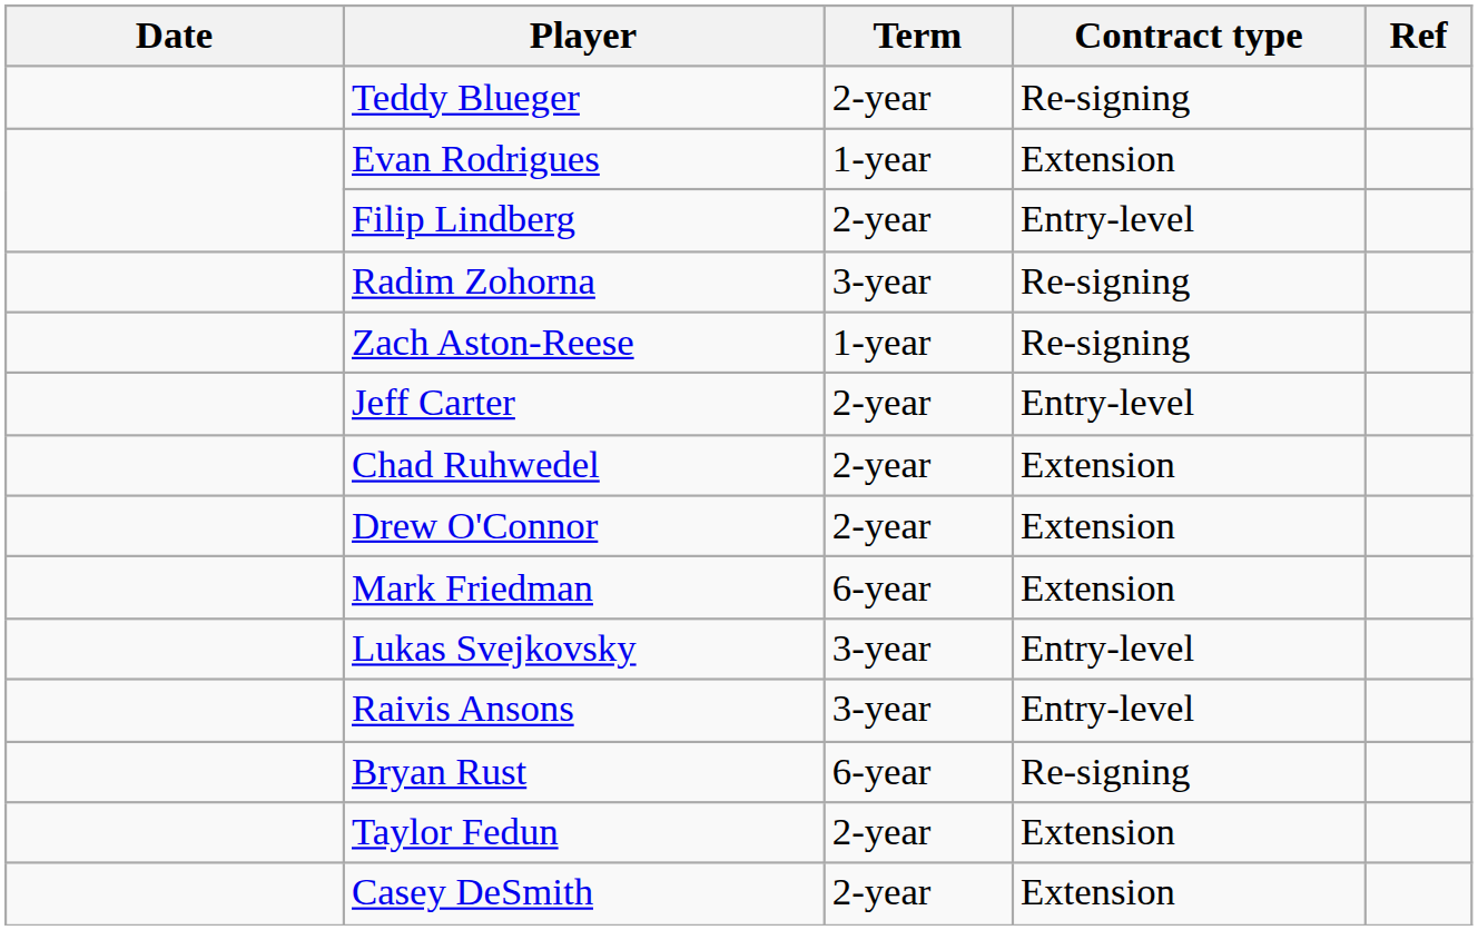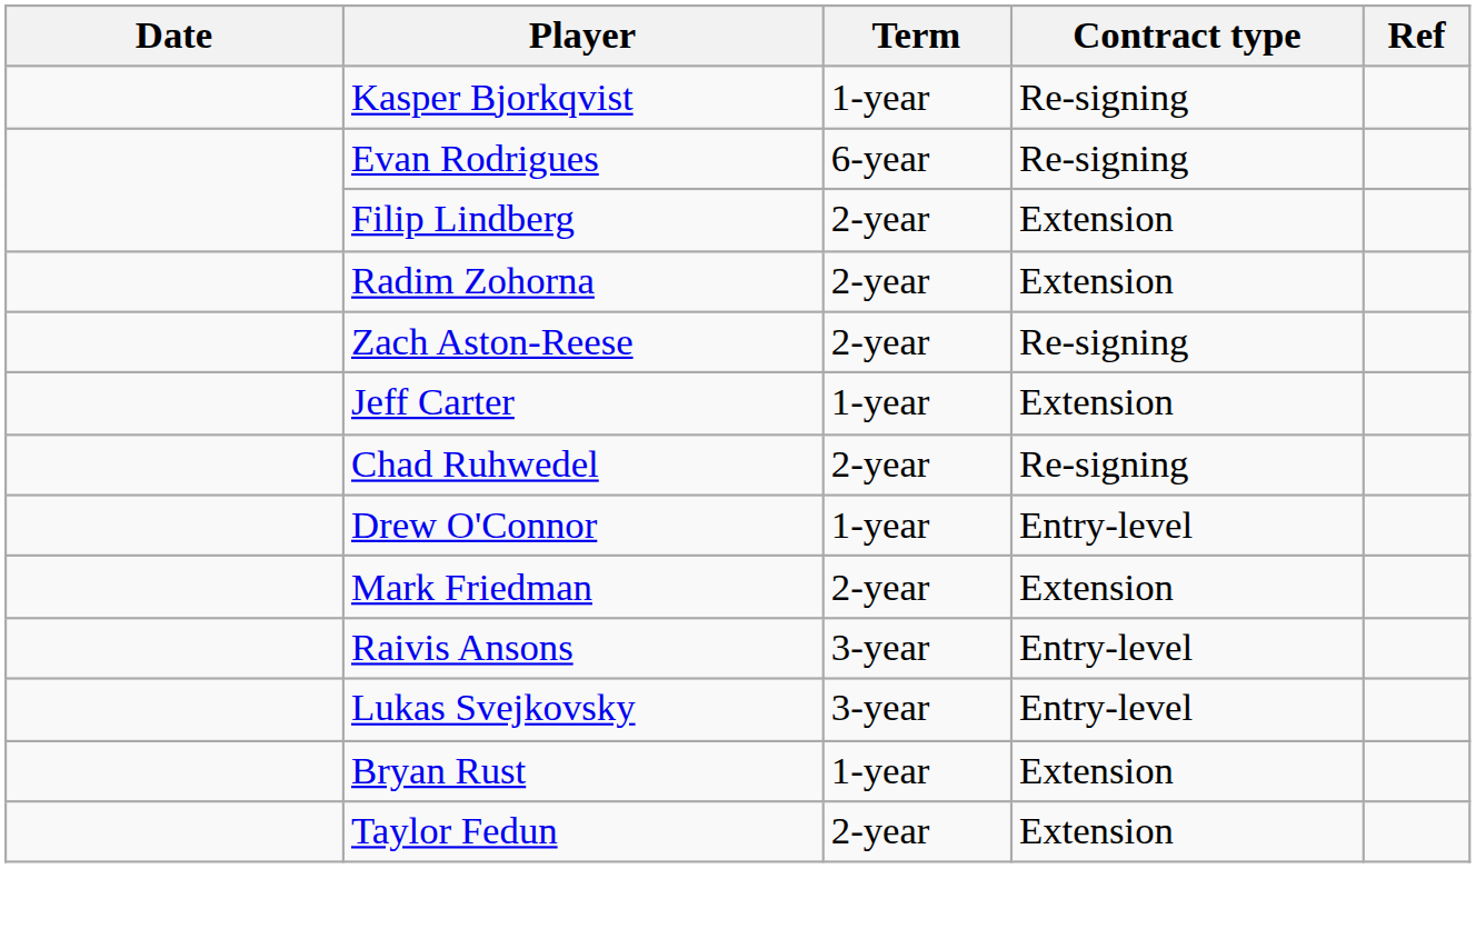 <table class="wikitable">
 <tr>
 <th style="width: 10em;">Date</th>
 <th style="width: 14em;">Player</th>
 <th style="width: 5em;">Term</th>
 <th style="width: 10em;">Contract type</th>
 <th style="width: 2.5em;">Ref</th>
 </tr>
 <tr>
 <td></td>
-<td><a href='#'>Teddy Blueger</a></td>
-<td>2-year</td>
+<td><a href='#'>Kasper Bjorkqvist</a></td>
+<td>1-year</td>
 <td>Re-signing</td>
 <td></td>
 </tr>
 <tr>
 <td rowspan=2></td>
 <td><a href='#'>Evan Rodrigues</a></td>
-<td>1-year</td>
-<td>Extension</td>
+<td>6-year</td>
+<td>Re-signing</td>
 <td></td>
 </tr>
 <tr>
 <td><a href='#'>Filip Lindberg</a></td>
 <td>2-year</td>
-<td>Entry-level</td>
+<td>Extension</td>
 <td></td>
 </tr>
 <tr>
 <td></td>
 <td><a href='#'>Radim Zohorna</a></td>
-<td>3-year</td>
-<td>Re-signing</td>
+<td>2-year</td>
+<td>Extension</td>
 <td></td>
 </tr>
 <tr>
 <td></td>
 <td><a href='#'>Zach Aston-Reese</a></td>
-<td>1-year</td>
+<td>2-year</td>
 <td>Re-signing</td>
 <td></td>
 </tr>
 <tr>
 <td></td>
 <td><a href='#'>Jeff Carter</a></td>
-<td>2-year</td>
-<td>Entry-level</td>
+<td>1-year</td>
+<td>Extension</td>
 <td></td>
 </tr>
 <tr>
 <td></td>
 <td><a href='#'>Chad Ruhwedel</a></td>
 <td>2-year</td>
-<td>Extension</td>
+<td>Re-signing</td>
 <td></td>
 </tr>
 <tr>
 <td></td>
 <td><a href='#'>Drew O'Connor</a></td>
+<td>1-year</td>
+<td>Entry-level</td>
+<td></td>
+</tr>
+<tr>
+<td></td>
+<td><a href='#'>Mark Friedman</a></td>
 <td>2-year</td>
 <td>Extension</td>
 <td></td>
 </tr>
 <tr>
 <td></td>
-<td><a href='#'>Mark Friedman</a></td>
-<td>6-year</td>
-<td>Extension</td>
+<td><a href='#'>Raivis Ansons</a></td>
+<td>3-year</td>
+<td>Entry-level</td>
 <td></td>
 </tr>
 <tr>
 <td></td>
 <td><a href='#'>Lukas Svejkovsky</a></td>
 <td>3-year</td>
 <td>Entry-level</td>
 <td></td>
 </tr>
 <tr>
 <td></td>
-<td><a href='#'>Raivis Ansons</a></td>
-<td>3-year</td>
-<td>Entry-level</td>
-<td></td>
-</tr>
-<tr>
-<td></td>
 <td><a href='#'>Bryan Rust</a></td>
-<td>6-year</td>
-<td>Re-signing</td>
+<td>1-year</td>
+<td>Extension</td>
 <td></td>
 </tr>
 <tr>
 <td></td>
 <td><a href='#'>Taylor Fedun</a></td>
 <td>2-year</td>
 <td>Extension</td>
 <td></td>
 </tr>
-<tr>
-<td></td>
-<td><a href='#'>Casey DeSmith</a></td>
-<td>2-year</td>
-<td>Extension</td>
-<td></td>
-</tr>
 </table>
